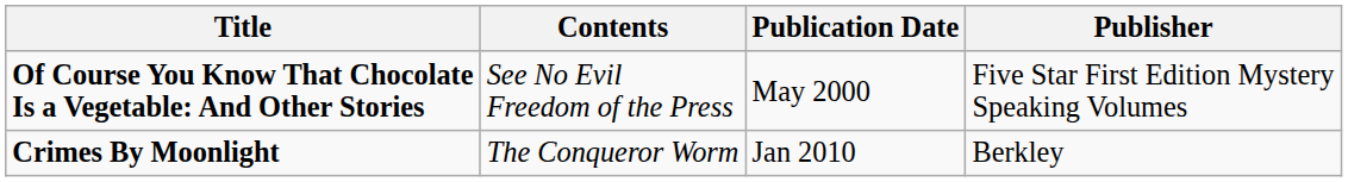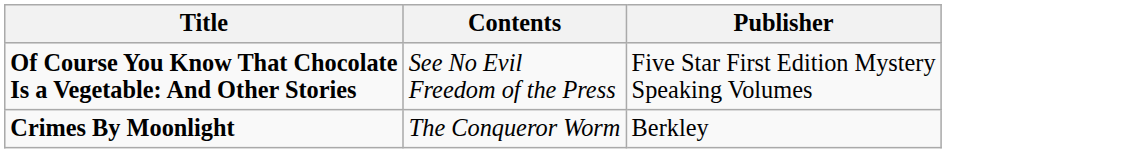 <table class="wikitable">
 <tr>
 <th>Title</th>
 <th>Contents</th>
-<th>Publication Date</th>
 <th>Publisher</th>
 </tr>
 <tr>
 <td><strong>Of Course You Know That Chocolate</strong><br><strong>Is a Vegetable: And Other Stories</strong></td>
 <td><em>See No Evil</em><br><em>Freedom of the Press</em></td>
-<td>May 2000</td>
 <td>Five Star First Edition Mystery<br>Speaking Volumes</td>
 </tr>
 <tr>
 <td><strong>Crimes By Moonlight</strong></td>
 <td><em>The Conqueror Worm</em></td>
-<td>Jan 2010</td>
 <td>Berkley</td>
 </tr>
 </table>
